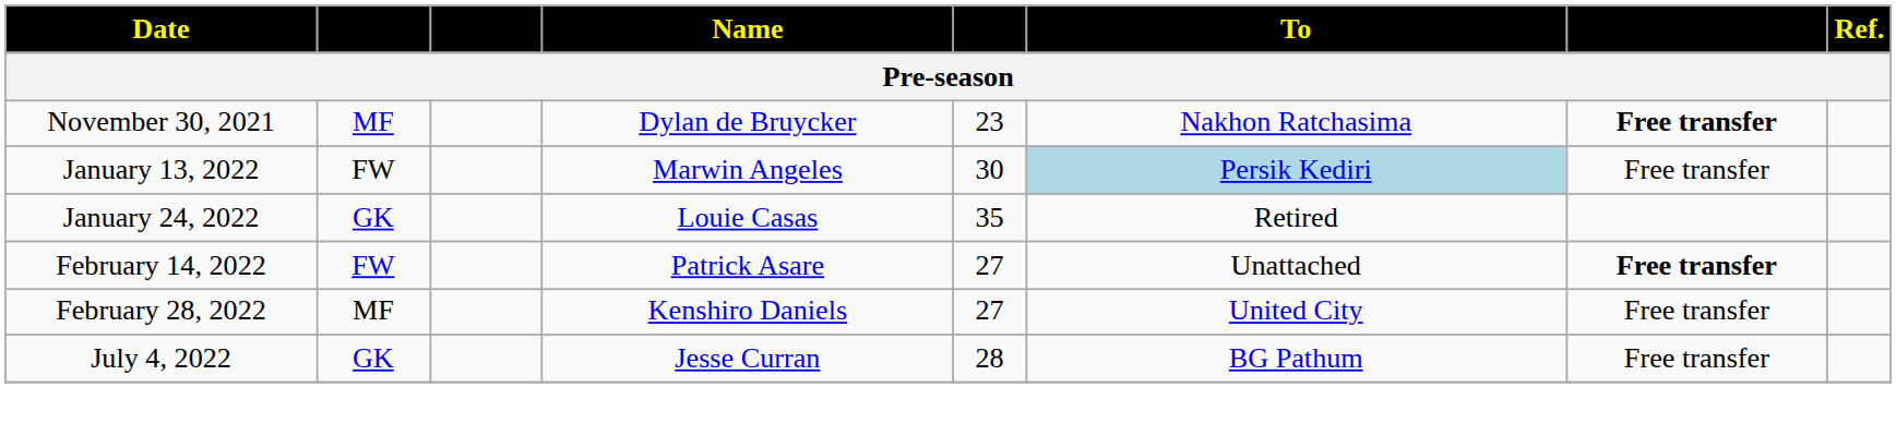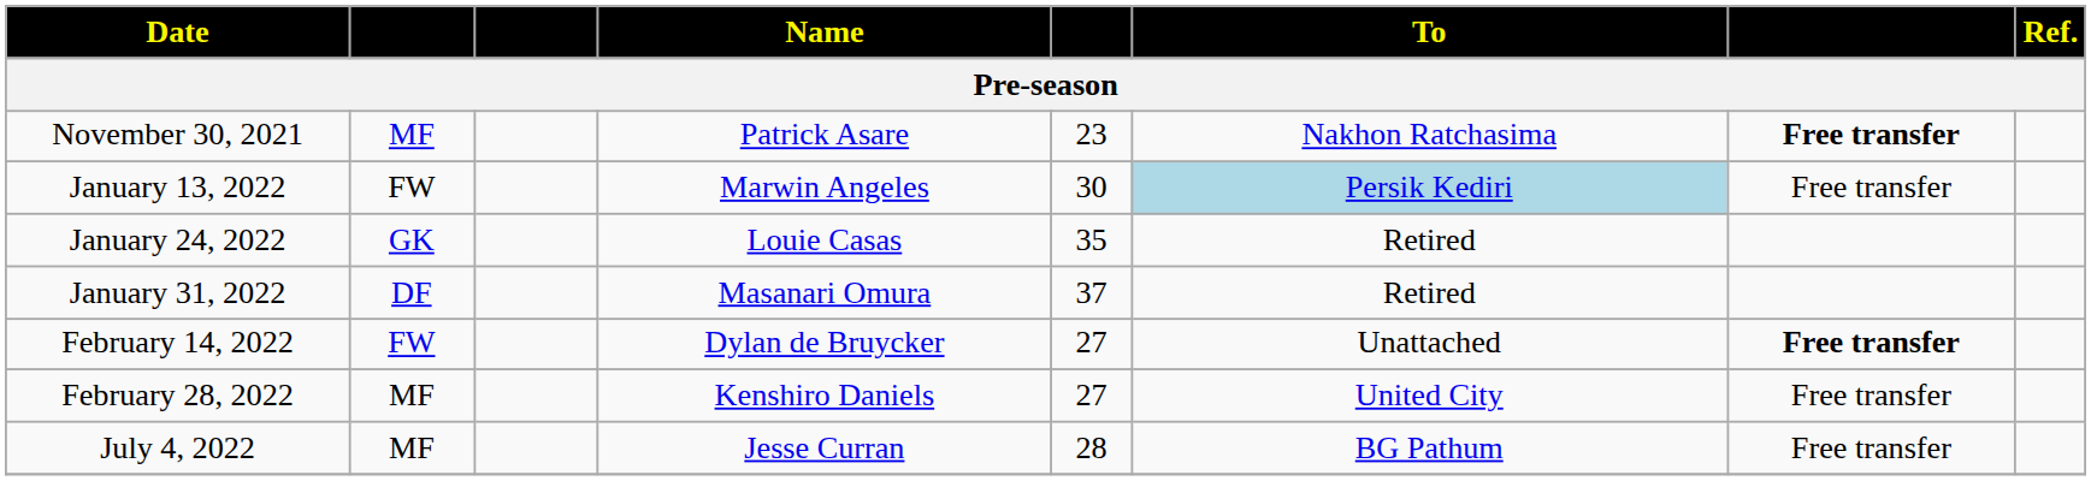 <table class="wikitable" style="text-align:center; font-size:90%">
 <tr>
 <th style="background:#000000; color:#F8F500; width:150px;">Date</th>
 <th style="background:#000000; color:#F8F500; width:50px;"></th>
 <th style="background:#000000; color:#F8F500; width:50px;"></th>
 <th style="background:#000000; color:#F8F500; width:200px;">Name</th>
 <th style="background:#000000; color:#F8F500; width:30px;"></th>
 <th style="background:#000000; color:#F8F500; width:265px;">To</th>
 <th style="background:#000000; color:#F8F500; width:125px;"></th>
 <th style="background:#000000; color:#F8F500; width:25px;">Ref.</th>
 </tr>
 <tr>
 <th colspan=8>Pre-season</th>
 </tr>
 <tr>
 <td>November 30, 2021</td>
 <td><a href='#'>MF</a></td>
 <td></td>
-<td><a href='#'>Dylan de Bruycker</a></td>
+<td><a href='#'>Patrick Asare</a></td>
 <td>23</td>
 <td> <a href='#'>Nakhon Ratchasima</a></td>
 <td><strong>Free transfer</strong></td>
 <td></td>
 </tr>
 <tr>
 <td>January 13, 2022</td>
 <td>FW</td>
 <td></td>
 <td><a href='#'>Marwin Angeles</a></td>
 <td>30</td>
 <td style="background: lightblue;"> <a href='#'>Persik Kediri</a></td>
 <td>Free transfer</td>
 <td></td>
 </tr>
 <tr>
 <td>January 24, 2022</td>
 <td><a href='#'>GK</a></td>
 <td></td>
 <td><a href='#'>Louie Casas</a></td>
 <td>35</td>
 <td>Retired</td>
 <td></td>
 <td></td>
 </tr>
 <tr>
+<td>January 31, 2022</td>
+<td><a href='#'>DF</a></td>
+<td></td>
+<td><a href='#'>Masanari Omura</a></td>
+<td>37</td>
+<td>Retired</td>
+<td></td>
+<td></td>
+</tr>
+<tr>
 <td>February 14, 2022</td>
 <td><a href='#'>FW</a></td>
 <td></td>
-<td><a href='#'>Patrick Asare</a></td>
+<td><a href='#'>Dylan de Bruycker</a></td>
 <td>27</td>
 <td>Unattached</td>
 <td><strong>Free transfer</strong></td>
 <td></td>
 </tr>
 <tr>
 <td>February 28, 2022</td>
 <td>MF</td>
 <td></td>
 <td><a href='#'>Kenshiro Daniels</a></td>
 <td>27</td>
 <td> <a href='#'>United City</a></td>
 <td>Free transfer</td>
 <td></td>
 </tr>
 <tr>
 <td>July 4, 2022</td>
-<td><a href='#'>GK</a></td>
+<td>MF</td>
 <td></td>
 <td><a href='#'>Jesse Curran</a></td>
 <td>28</td>
 <td> <a href='#'>BG Pathum</a></td>
 <td>Free transfer</td>
 <td></td>
 </tr>
 <tr>
 </tr>
 </table>
